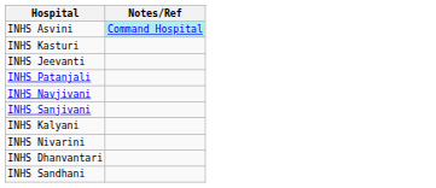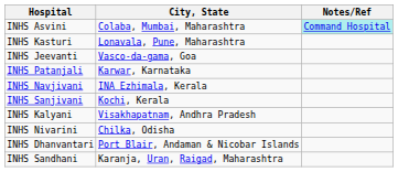 <table class="wikitable sortable">
 <tr>
 <th style="text-align:center;">Hospital</th>
+<th style="text-align:center;">City, State</th>
 <th style="text-align:center;">Notes/Ref</th>
 </tr>
 <tr>
 <td>INHS Asvini</td>
+<td><a href='#'>Colaba</a>, <a href='#'>Mumbai</a>, Maharashtra</td>
 <td style="background: paleturquoise;"><a href='#'>Command Hospital</a></td>
 </tr>
 <tr>
 <td>INHS Kasturi</td>
+<td><a href='#'>Lonavala</a>, <a href='#'>Pune</a>, Maharashtra</td>
 <td></td>
 </tr>
 <tr>
 <td>INHS Jeevanti</td>
+<td><a href='#'>Vasco-da-gama</a>, Goa</td>
 <td></td>
 </tr>
 <tr>
 <td><a href='#'>INHS Patanjali</a></td>
+<td><a href='#'>Karwar</a>, Karnataka</td>
 <td></td>
 </tr>
 <tr>
 <td><a href='#'>INHS Navjivani</a></td>
+<td><a href='#'>INA Ezhimala</a>, Kerala</td>
 <td></td>
 </tr>
 <tr>
 <td><a href='#'>INHS Sanjivani</a></td>
+<td><a href='#'>Kochi</a>, Kerala</td>
 <td></td>
 </tr>
 <tr>
 <td>INHS Kalyani</td>
+<td><a href='#'>Visakhapatnam</a>, Andhra Pradesh</td>
 <td></td>
 </tr>
 <tr>
 <td>INHS Nivarini</td>
+<td><a href='#'>Chilka</a>, Odisha</td>
 <td></td>
 </tr>
 <tr>
 <td>INHS Dhanvantari</td>
+<td><a href='#'>Port Blair</a>, Andaman & Nicobar Islands</td>
 <td></td>
 </tr>
 <tr>
 <td>INHS Sandhani</td>
+<td>Karanja, <a href='#'>Uran</a>, <a href='#'>Raigad</a>, Maharashtra</td>
 <td></td>
 </tr>
 </table>
